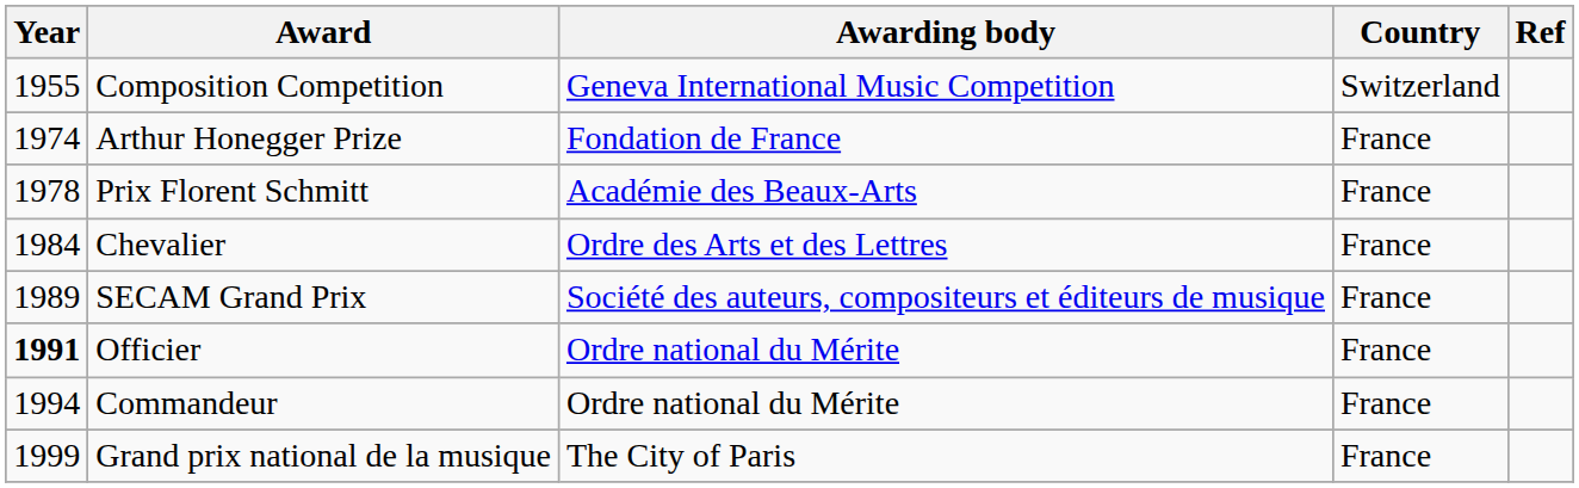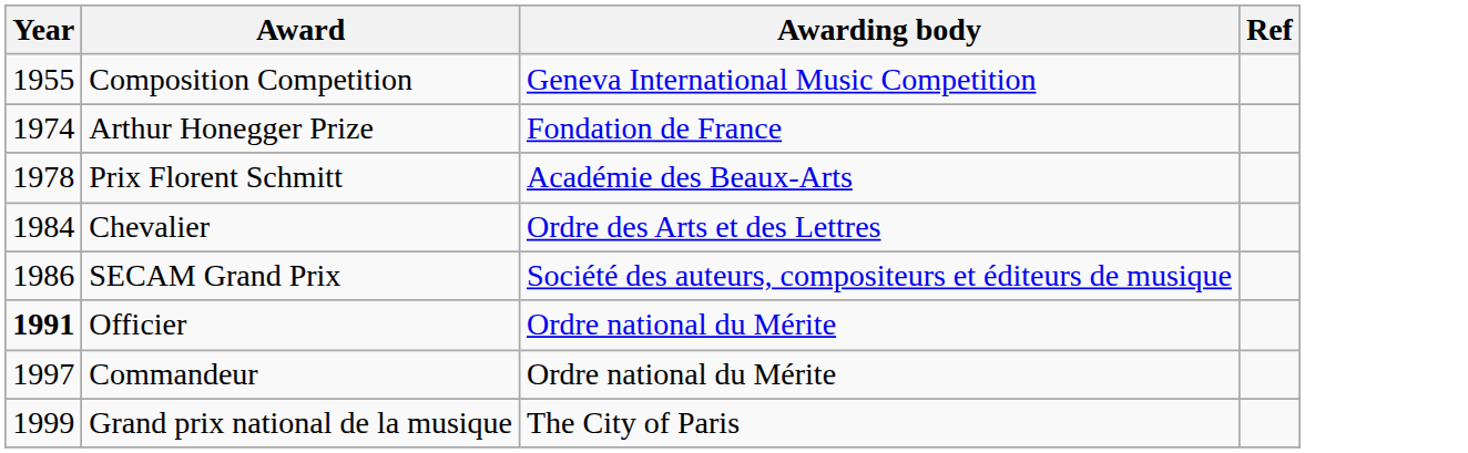 <table class="wikitable sortable">
 <tr>
 <th>Year</th>
 <th>Award</th>
 <th>Awarding body</th>
-<th>Country</th>
 <th>Ref</th>
 </tr>
 <tr>
 <td>1955</td>
 <td>Composition Competition</td>
 <td><a href='#'>Geneva International Music Competition</a></td>
-<td>Switzerland</td>
 <td></td>
 </tr>
 <tr>
 <td>1974</td>
 <td>Arthur Honegger Prize</td>
 <td><a href='#'>Fondation de France</a></td>
-<td>France</td>
 <td></td>
 </tr>
 <tr>
 <td>1978</td>
 <td>Prix Florent Schmitt</td>
 <td><a href='#'>Académie des Beaux-Arts</a></td>
-<td>France</td>
 <td></td>
 </tr>
 <tr>
 <td>1984</td>
 <td>Chevalier</td>
 <td><a href='#'>Ordre des Arts et des Lettres</a></td>
-<td>France</td>
 <td></td>
 </tr>
 <tr>
-<td>1989</td>
+<td>1986</td>
 <td>SECAM Grand Prix</td>
 <td><a href='#'>Société des auteurs, compositeurs et éditeurs de musique</a></td>
-<td>France</td>
 <td></td>
 </tr>
 <tr>
 <td><strong>1991</strong></td>
 <td>Officier</td>
 <td><a href='#'>Ordre national du Mérite</a></td>
-<td>France</td>
 <td></td>
 </tr>
 <tr>
-<td>1994</td>
+<td>1997</td>
 <td>Commandeur</td>
 <td>Ordre national du Mérite</td>
-<td>France</td>
 <td></td>
 </tr>
 <tr>
 <td>1999</td>
 <td>Grand prix national de la musique</td>
 <td>The City of Paris</td>
-<td>France</td>
 <td></td>
 </tr>
 </table>
